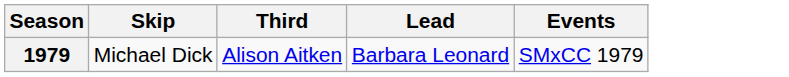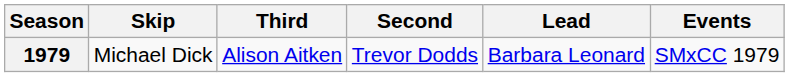 <table class="wikitable">
 <tr>
 <th scope="col">Season</th>
 <th scope="col">Skip</th>
 <th scope="col">Third</th>
+<th scope="col">Second</th>
 <th scope="col">Lead</th>
 <th scope="col">Events</th>
 </tr>
 <tr>
 <th scope="row">1979</th>
 <td>Michael Dick</td>
 <td><a href='#'>Alison Aitken</a></td>
+<td><a href='#'>Trevor Dodds</a></td>
 <td><a href='#'>Barbara Leonard</a></td>
 <td><a href='#'>SMxCC</a> 1979 </td>
 </tr>
 </table>
